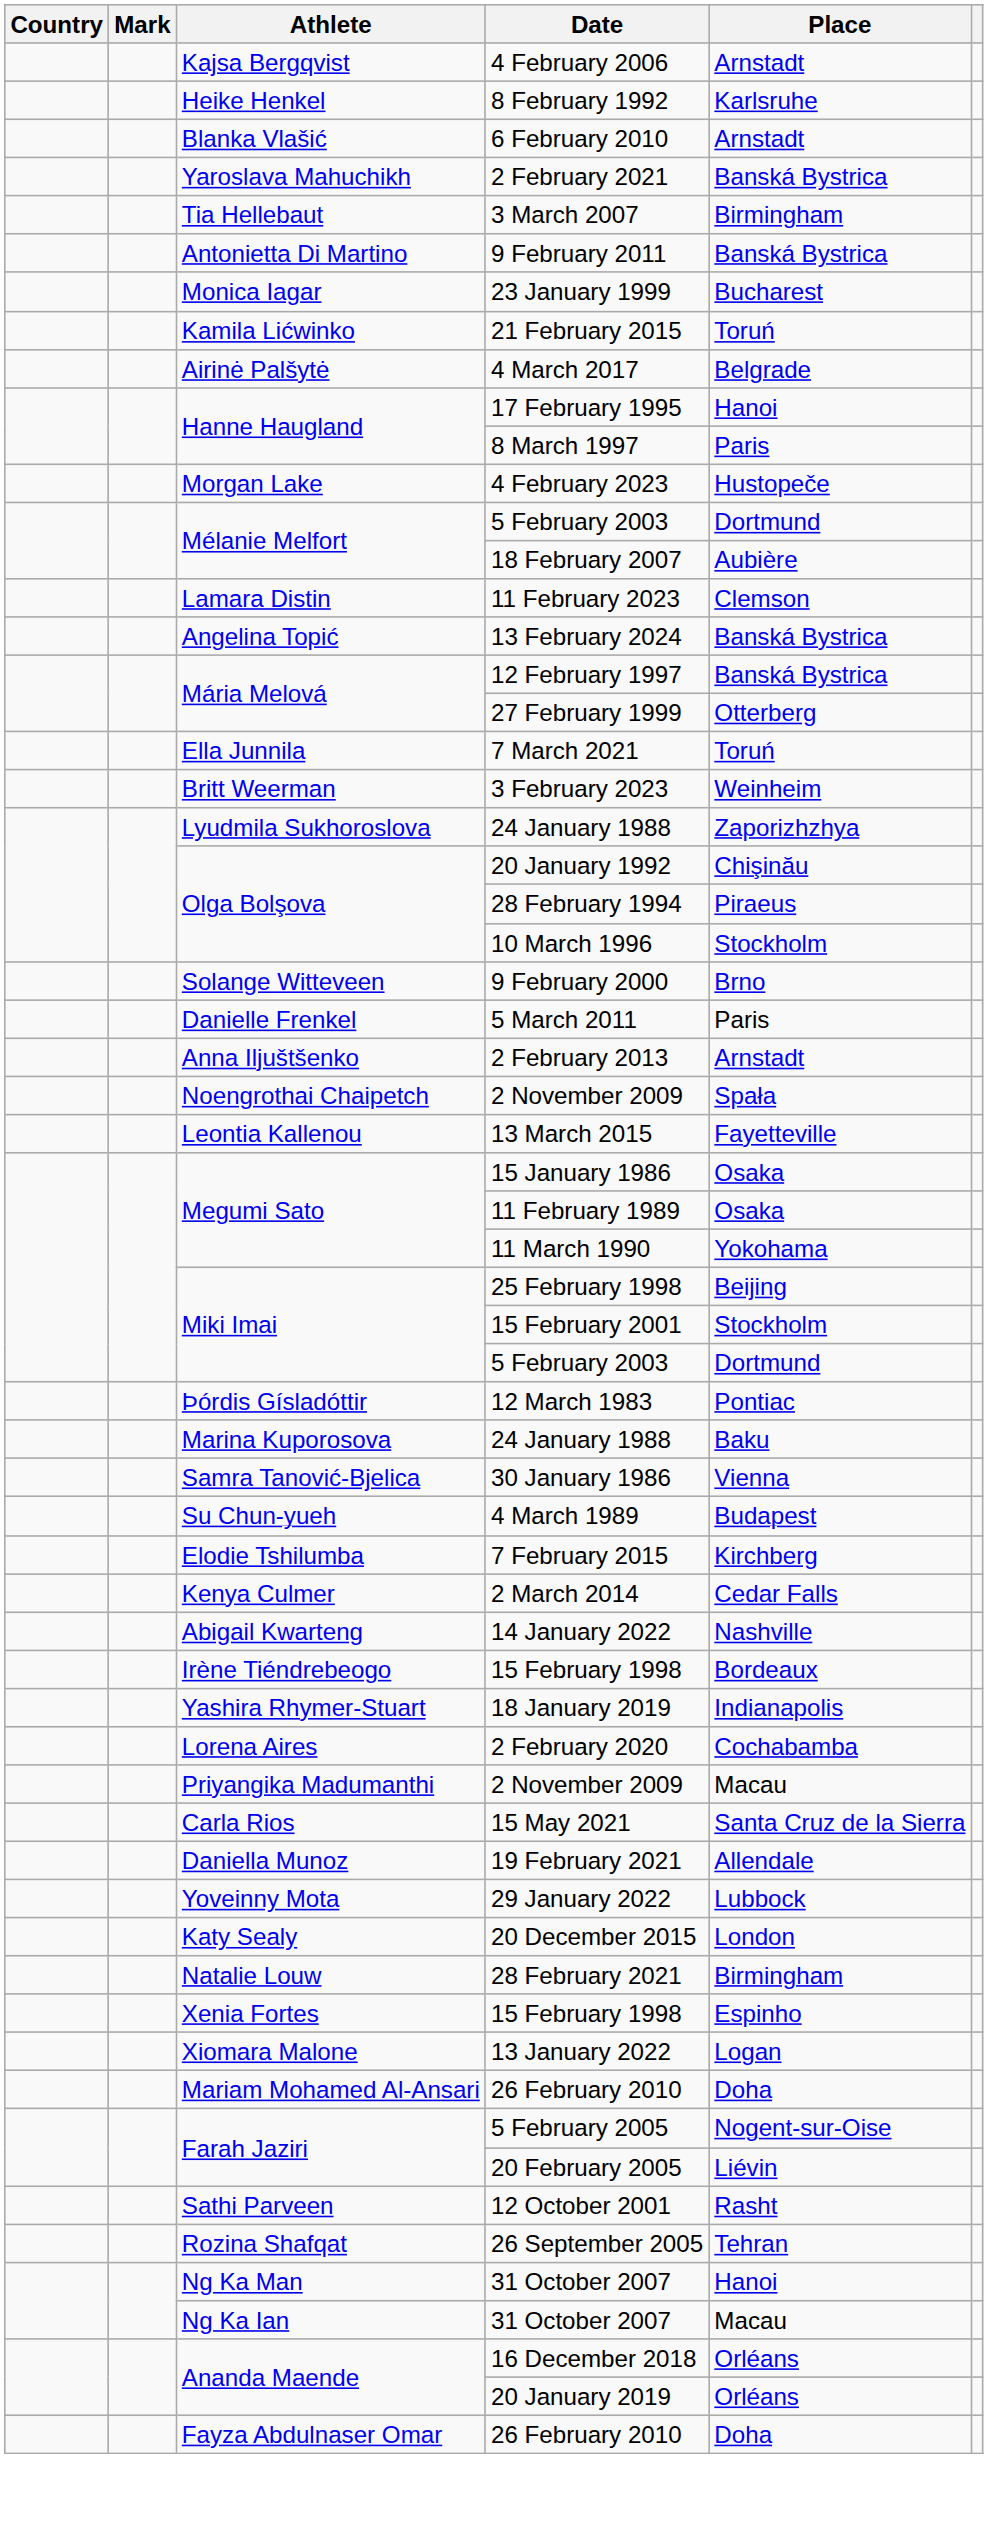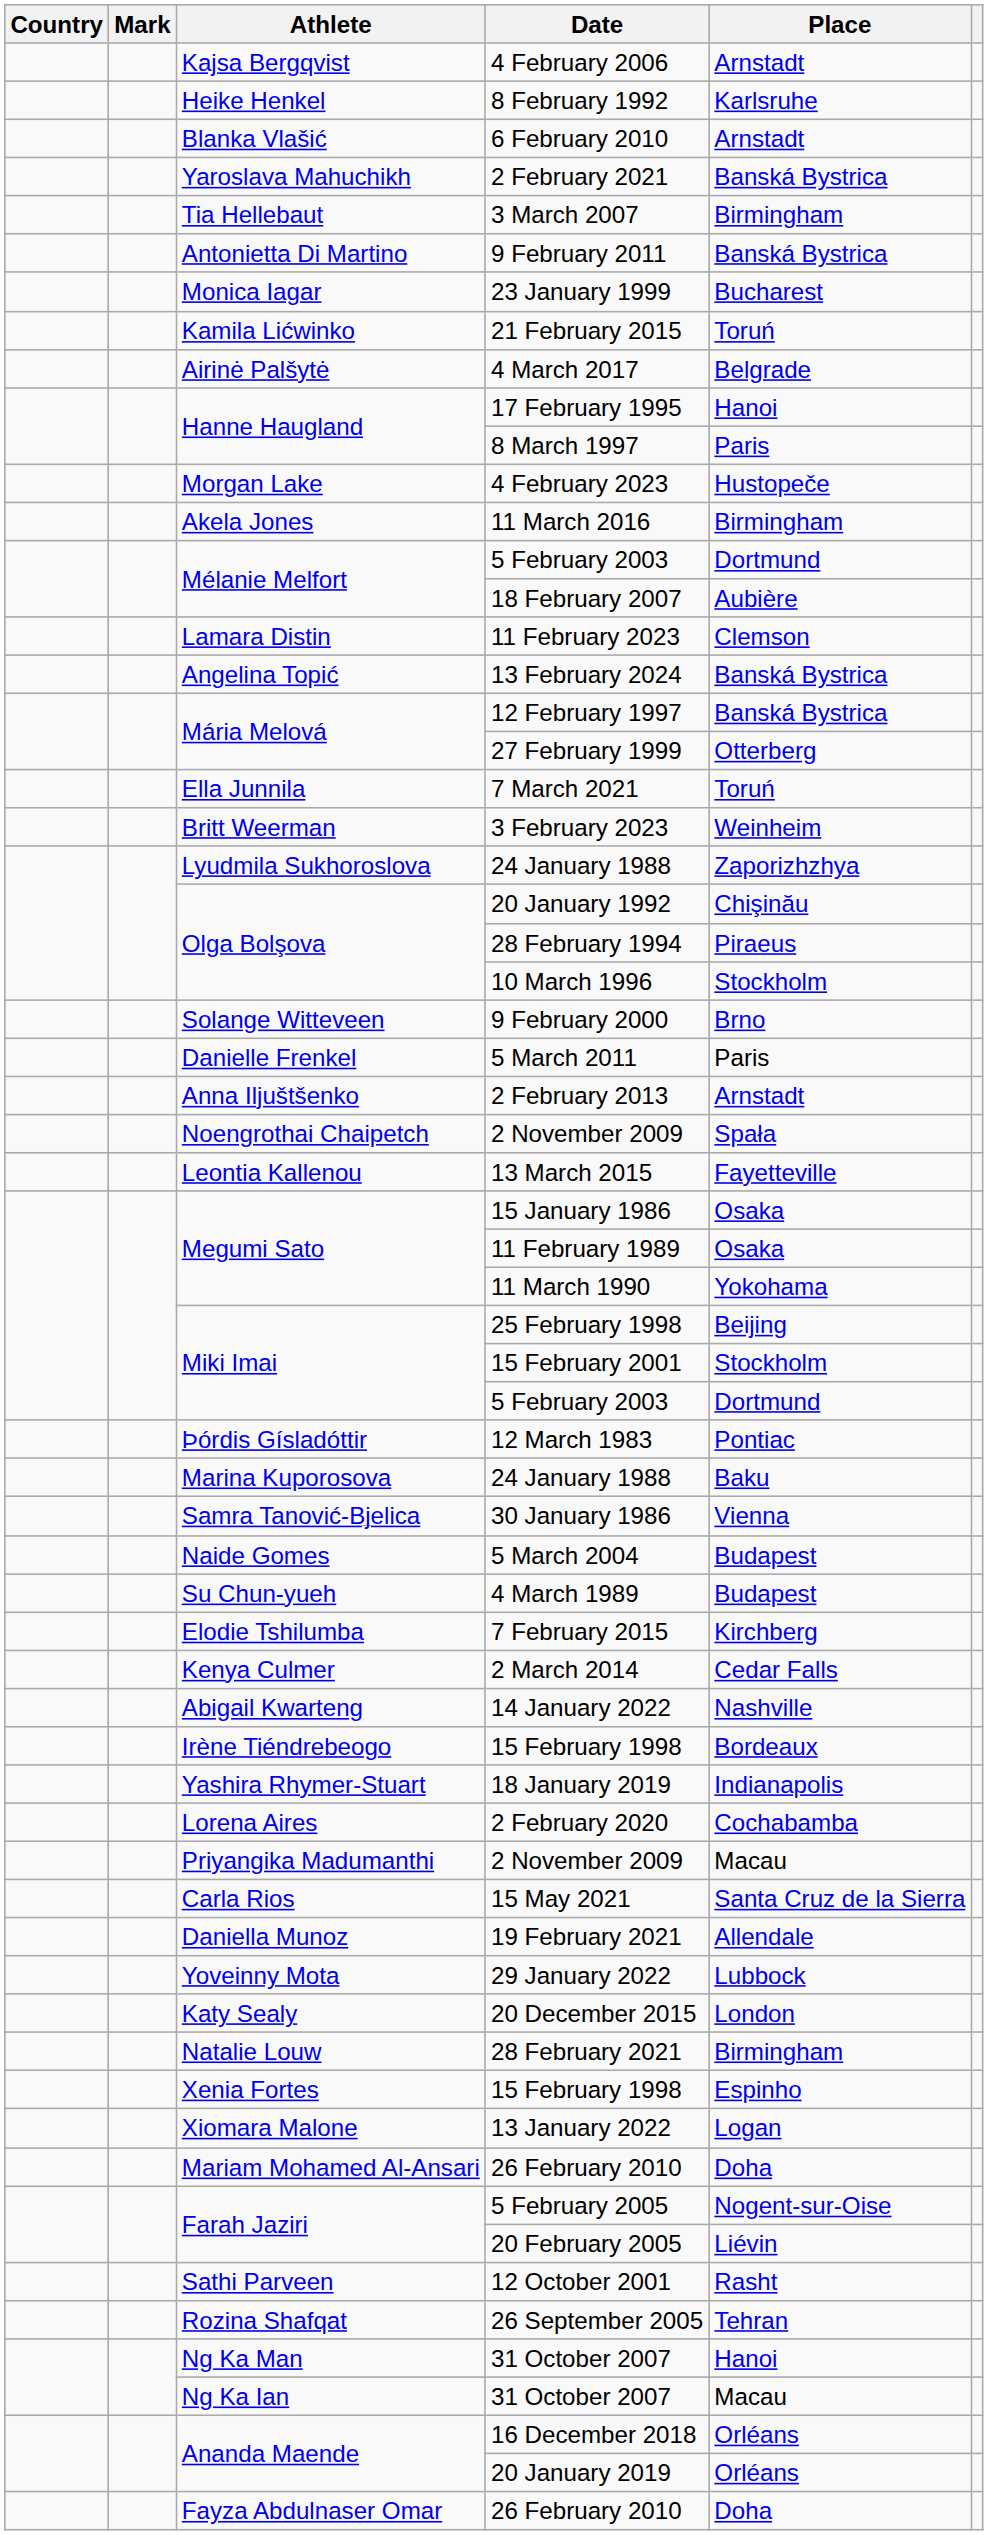 <table class="wikitable sortable static-row-numbers sticky-header" style="font-size:95%;">
 <tr>
 <th>Country</th>
 <th>Mark</th>
 <th>Athlete</th>
 <th>Date</th>
 <th>Place</th>
 <th class="unsortable"></th>
 </tr>
 <tr>
 <td></td>
 <td></td>
 <td><a href='#'>Kajsa Bergqvist</a></td>
 <td>4 February 2006</td>
 <td><a href='#'>Arnstadt</a></td>
 <td></td>
 </tr>
 <tr>
 <td></td>
 <td></td>
 <td><a href='#'>Heike Henkel</a></td>
 <td>8 February 1992</td>
 <td><a href='#'>Karlsruhe</a></td>
 <td></td>
 </tr>
 <tr>
 <td></td>
 <td></td>
 <td><a href='#'>Blanka Vlašić</a></td>
 <td>6 February 2010</td>
 <td><a href='#'>Arnstadt</a></td>
 <td></td>
 </tr>
 <tr>
 <td></td>
 <td></td>
 <td><a href='#'>Yaroslava Mahuchikh</a></td>
 <td>2 February 2021</td>
 <td><a href='#'>Banská Bystrica</a></td>
 <td></td>
 </tr>
 <tr>
 <td></td>
 <td></td>
 <td><a href='#'>Tia Hellebaut</a></td>
 <td>3 March 2007</td>
 <td><a href='#'>Birmingham</a></td>
 <td></td>
 </tr>
 <tr>
 <td></td>
 <td></td>
 <td><a href='#'>Antonietta Di Martino</a></td>
 <td>9 February 2011</td>
 <td><a href='#'>Banská Bystrica</a></td>
 <td></td>
 </tr>
 <tr>
 <td></td>
 <td></td>
 <td><a href='#'>Monica Iagar</a></td>
 <td>23 January 1999</td>
 <td><a href='#'>Bucharest</a></td>
 <td></td>
 </tr>
 <tr>
 <td></td>
 <td></td>
 <td><a href='#'>Kamila Lićwinko</a></td>
 <td>21 February 2015</td>
 <td><a href='#'>Toruń</a></td>
 <td></td>
 </tr>
 <tr>
 <td></td>
 <td></td>
 <td><a href='#'>Airinė Palšytė</a></td>
 <td>4 March 2017</td>
 <td><a href='#'>Belgrade</a></td>
 <td></td>
 </tr>
 <tr>
 <td rowspan=2></td>
 <td rowspan=2></td>
 <td rowspan=2><a href='#'>Hanne Haugland</a></td>
 <td>17 February 1995</td>
 <td><a href='#'>Hanoi</a></td>
 <td></td>
 </tr>
 <tr>
 <td>8 March 1997</td>
 <td><a href='#'>Paris</a></td>
 <td></td>
 </tr>
 <tr>
 <td></td>
 <td></td>
 <td><a href='#'>Morgan Lake</a></td>
 <td>4 February 2023</td>
 <td><a href='#'>Hustopeče</a></td>
+<td></td>
+</tr>
+<tr>
+<td></td>
+<td></td>
+<td><a href='#'>Akela Jones</a></td>
+<td>11 March 2016</td>
+<td><a href='#'>Birmingham</a></td>
 <td></td>
 </tr>
 <tr>
 <td rowspan=2></td>
 <td rowspan=2></td>
 <td rowspan=2><a href='#'>Mélanie Melfort</a></td>
 <td>5 February 2003</td>
 <td><a href='#'>Dortmund</a></td>
 <td></td>
 </tr>
 <tr>
 <td>18 February 2007</td>
 <td><a href='#'>Aubière</a></td>
 <td></td>
 </tr>
 <tr>
 <td></td>
 <td></td>
 <td><a href='#'>Lamara Distin</a></td>
 <td>11 February 2023</td>
 <td><a href='#'>Clemson</a></td>
 <td></td>
 </tr>
 <tr>
 <td></td>
 <td></td>
 <td><a href='#'>Angelina Topić</a></td>
 <td>13 February 2024</td>
 <td><a href='#'>Banská Bystrica</a></td>
 <td></td>
 </tr>
 <tr>
 <td rowspan=2></td>
 <td rowspan=2></td>
 <td rowspan=2><a href='#'>Mária Melová</a></td>
 <td>12 February 1997</td>
 <td><a href='#'>Banská Bystrica</a></td>
 <td></td>
 </tr>
 <tr>
 <td>27 February 1999</td>
 <td><a href='#'>Otterberg</a></td>
 <td></td>
 </tr>
 <tr>
 <td></td>
 <td></td>
 <td><a href='#'>Ella Junnila</a></td>
 <td>7 March 2021</td>
 <td><a href='#'>Toruń</a></td>
 <td></td>
 </tr>
 <tr>
 <td></td>
 <td></td>
 <td><a href='#'>Britt Weerman</a></td>
 <td>3 February 2023</td>
 <td><a href='#'>Weinheim</a></td>
 <td></td>
 </tr>
 <tr>
 <td rowspan=4></td>
 <td rowspan=4></td>
 <td><a href='#'>Lyudmila Sukhoroslova</a></td>
 <td>24 January 1988</td>
 <td><a href='#'>Zaporizhzhya</a></td>
 <td></td>
 </tr>
 <tr>
 <td rowspan=3><a href='#'>Olga Bolşova</a></td>
 <td>20 January 1992</td>
 <td><a href='#'>Chişinău</a></td>
 <td></td>
 </tr>
 <tr>
 <td>28 February 1994</td>
 <td><a href='#'>Piraeus</a></td>
 <td></td>
 </tr>
 <tr>
 <td>10 March 1996</td>
 <td><a href='#'>Stockholm</a></td>
 <td></td>
 </tr>
 <tr>
 <td></td>
 <td></td>
 <td><a href='#'>Solange Witteveen</a></td>
 <td>9 February 2000</td>
 <td><a href='#'>Brno</a></td>
 <td></td>
 </tr>
 <tr>
 <td></td>
 <td></td>
 <td><a href='#'>Danielle Frenkel</a></td>
 <td>5 March 2011</td>
 <td>Paris</td>
 <td></td>
 </tr>
 <tr>
 <td></td>
 <td></td>
 <td><a href='#'>Anna Iljuštšenko</a></td>
 <td>2 February 2013</td>
 <td><a href='#'>Arnstadt</a></td>
 <td></td>
 </tr>
 <tr>
 <td></td>
 <td></td>
 <td><a href='#'>Noengrothai Chaipetch</a></td>
 <td>2 November 2009</td>
 <td><a href='#'>Spała</a></td>
 <td></td>
 </tr>
 <tr>
 <td></td>
 <td></td>
 <td><a href='#'>Leontia Kallenou</a></td>
 <td>13 March 2015</td>
 <td><a href='#'>Fayetteville</a></td>
 <td></td>
 </tr>
 <tr>
 <td rowspan=6></td>
 <td rowspan=6></td>
 <td rowspan=3><a href='#'>Megumi Sato</a></td>
 <td>15 January 1986</td>
 <td><a href='#'>Osaka</a></td>
 <td></td>
 </tr>
 <tr>
 <td>11 February 1989</td>
 <td><a href='#'>Osaka</a></td>
 <td></td>
 </tr>
 <tr>
 <td>11 March 1990</td>
 <td><a href='#'>Yokohama</a></td>
 <td></td>
 </tr>
 <tr>
 <td rowspan=3><a href='#'>Miki Imai</a></td>
 <td>25 February 1998</td>
 <td><a href='#'>Beijing</a></td>
 <td></td>
 </tr>
 <tr>
 <td>15 February 2001</td>
 <td><a href='#'>Stockholm</a></td>
 <td></td>
 </tr>
 <tr>
 <td>5 February 2003</td>
 <td><a href='#'>Dortmund</a></td>
 <td></td>
 </tr>
 <tr>
 <td></td>
 <td></td>
 <td><a href='#'>Þórdis Gísladóttir</a></td>
 <td>12 March 1983</td>
 <td><a href='#'>Pontiac</a></td>
 <td></td>
 </tr>
 <tr>
 <td></td>
 <td></td>
 <td><a href='#'>Marina Kuporosova</a></td>
 <td>24 January 1988</td>
 <td><a href='#'>Baku</a></td>
 <td></td>
 </tr>
 <tr>
 <td></td>
 <td></td>
 <td><a href='#'>Samra Tanović-Bjelica</a></td>
 <td>30 January 1986</td>
 <td><a href='#'>Vienna</a></td>
+<td></td>
+</tr>
+<tr>
+<td></td>
+<td></td>
+<td><a href='#'>Naide Gomes</a></td>
+<td>5 March 2004</td>
+<td><a href='#'>Budapest</a></td>
 <td></td>
 </tr>
 <tr>
 <td></td>
 <td></td>
 <td><a href='#'>Su Chun-yueh</a></td>
 <td>4 March 1989</td>
 <td><a href='#'>Budapest</a></td>
 <td></td>
 </tr>
 <tr>
 <td></td>
 <td></td>
 <td><a href='#'>Elodie Tshilumba</a></td>
 <td>7 February 2015</td>
 <td><a href='#'>Kirchberg</a></td>
 <td></td>
 </tr>
 <tr>
 <td></td>
 <td></td>
 <td><a href='#'>Kenya Culmer</a></td>
 <td>2 March 2014</td>
 <td><a href='#'>Cedar Falls</a></td>
 <td></td>
 </tr>
 <tr>
 <td></td>
 <td></td>
 <td><a href='#'>Abigail Kwarteng</a></td>
 <td>14 January 2022</td>
 <td><a href='#'>Nashville</a></td>
 <td></td>
 </tr>
 <tr>
 <td></td>
 <td></td>
 <td><a href='#'>Irène Tiéndrebeogo</a></td>
 <td>15 February 1998</td>
 <td><a href='#'>Bordeaux</a></td>
 <td></td>
 </tr>
 <tr>
 <td></td>
 <td></td>
 <td><a href='#'>Yashira Rhymer-Stuart</a></td>
 <td>18 January 2019</td>
 <td><a href='#'>Indianapolis</a></td>
 <td></td>
 </tr>
 <tr>
 <td></td>
 <td> </td>
 <td><a href='#'>Lorena Aires</a></td>
 <td>2 February 2020</td>
 <td><a href='#'>Cochabamba</a></td>
 <td></td>
 </tr>
 <tr>
 <td></td>
 <td></td>
 <td><a href='#'>Priyangika Madumanthi</a></td>
 <td>2 November 2009</td>
 <td>Macau</td>
 <td></td>
 </tr>
 <tr>
 <td></td>
 <td></td>
 <td><a href='#'>Carla Rios</a></td>
 <td>15 May 2021</td>
 <td><a href='#'>Santa Cruz de la Sierra</a></td>
 <td></td>
 </tr>
 <tr>
 <td></td>
 <td></td>
 <td><a href='#'>Daniella Munoz</a></td>
 <td>19 February 2021</td>
 <td><a href='#'>Allendale</a></td>
 <td></td>
 </tr>
 <tr>
 <td></td>
 <td></td>
 <td><a href='#'>Yoveinny Mota</a></td>
 <td>29 January 2022</td>
 <td><a href='#'>Lubbock</a></td>
 <td></td>
 </tr>
 <tr>
 <td></td>
 <td></td>
 <td><a href='#'>Katy Sealy</a></td>
 <td>20 December 2015</td>
 <td><a href='#'>London</a></td>
 <td></td>
 </tr>
 <tr>
 <td></td>
 <td></td>
 <td><a href='#'>Natalie Louw</a></td>
 <td>28 February 2021</td>
 <td><a href='#'>Birmingham</a></td>
 <td></td>
 </tr>
 <tr>
 <td></td>
 <td></td>
 <td><a href='#'>Xenia Fortes</a></td>
 <td>15 February 1998</td>
 <td><a href='#'>Espinho</a></td>
 <td></td>
 </tr>
 <tr>
 <td></td>
 <td> </td>
 <td><a href='#'>Xiomara Malone</a></td>
 <td>13 January 2022</td>
 <td><a href='#'>Logan</a></td>
 <td></td>
 </tr>
 <tr>
 <td></td>
 <td></td>
 <td><a href='#'>Mariam Mohamed Al-Ansari</a></td>
 <td>26 February 2010</td>
 <td><a href='#'>Doha</a></td>
 <td></td>
 </tr>
 <tr>
 <td rowspan=2></td>
 <td rowspan=2></td>
 <td rowspan=2><a href='#'>Farah Jaziri</a></td>
 <td>5 February 2005</td>
 <td><a href='#'>Nogent-sur-Oise</a></td>
 <td></td>
 </tr>
 <tr>
 <td>20 February 2005</td>
 <td><a href='#'>Liévin</a></td>
 <td></td>
 </tr>
 <tr>
 <td></td>
 <td></td>
 <td><a href='#'>Sathi Parveen</a></td>
 <td>12 October 2001</td>
 <td><a href='#'>Rasht</a></td>
 <td></td>
 </tr>
 <tr>
 <td></td>
 <td></td>
 <td><a href='#'>Rozina Shafqat</a></td>
 <td>26 September 2005</td>
 <td><a href='#'>Tehran</a></td>
 <td></td>
 </tr>
 <tr>
 <td rowspan=2></td>
 <td rowspan=2></td>
 <td><a href='#'>Ng Ka Man</a></td>
 <td>31 October 2007</td>
 <td><a href='#'>Hanoi</a></td>
 <td></td>
 </tr>
 <tr>
 <td><a href='#'>Ng Ka Ian</a></td>
 <td>31 October 2007</td>
 <td>Macau</td>
 <td></td>
 </tr>
 <tr>
 <td rowspan=2></td>
 <td rowspan=2></td>
 <td rowspan=2><a href='#'>Ananda Maende</a></td>
 <td>16 December 2018</td>
 <td><a href='#'>Orléans</a></td>
 <td></td>
 </tr>
 <tr>
 <td>20 January 2019</td>
 <td><a href='#'>Orléans</a></td>
 <td></td>
 </tr>
 <tr>
 <td></td>
 <td></td>
 <td><a href='#'>Fayza Abdulnaser Omar</a></td>
 <td>26 February 2010</td>
 <td><a href='#'>Doha</a></td>
 <td></td>
 </tr>
 </table>
